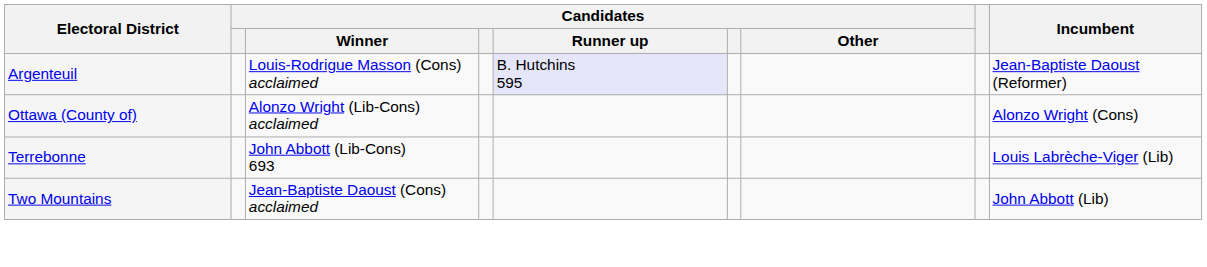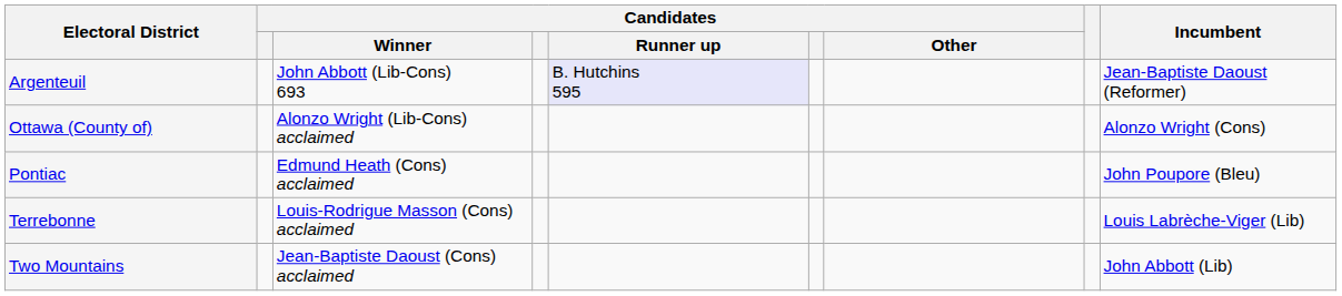 <table class="wikitable">
 <tr>
 <th width=16% rowspan=2>Electoral District</th>
 <th colspan=6>Candidates</th>
 <th width=1% rowspan=2> </th>
 <th width=15% rowspan=2>Incumbent</th>
 </tr>
 <tr>
 <th width=1%> </th>
 <th width=16.5%>Winner</th>
 <th width=1%> </th>
 <th width=16.5%>Runner up</th>
 <th width=1%> </th>
 <th width=16.5%>Other</th>
 </tr>
 <tr>
 <td style="background:whitesmoke;"><a href='#'>Argenteuil</a></td>
 <td></td>
-<td><a href='#'>Louis-Rodrigue Masson</a> (Cons)<br> <em>acclaimed</em></td>
+<td><a href='#'>John Abbott</a> (Lib-Cons)<br> 693</td>
 <td></td>
 <td style="background: lavender;">B. Hutchins<br> 595</td>
 <td></td>
 <td></td>
 <td></td>
 <td><a href='#'>Jean-Baptiste Daoust</a> (Reformer)</td>
 </tr>
 <tr>
 <td style="background:whitesmoke;"><a href='#'>Ottawa (County of)</a></td>
 <td></td>
 <td><a href='#'>Alonzo Wright</a> (Lib-Cons)<br> <em>acclaimed</em></td>
 <td></td>
 <td></td>
 <td></td>
 <td></td>
 <td></td>
 <td><a href='#'>Alonzo Wright</a> (Cons)</td>
 </tr>
 <tr>
+<td style="background:whitesmoke;"><a href='#'>Pontiac</a></td>
+<td></td>
+<td><a href='#'>Edmund Heath</a> (Cons)<br> <em>acclaimed</em></td>
+<td></td>
+<td></td>
+<td></td>
+<td></td>
+<td></td>
+<td><a href='#'>John Poupore</a> (Bleu)</td>
+</tr>
+<tr>
 <td style="background:whitesmoke;"><a href='#'>Terrebonne</a></td>
 <td></td>
-<td><a href='#'>John Abbott</a> (Lib-Cons)<br> 693</td>
+<td><a href='#'>Louis-Rodrigue Masson</a> (Cons)<br> <em>acclaimed</em></td>
 <td></td>
 <td></td>
 <td></td>
 <td></td>
 <td></td>
 <td><a href='#'>Louis Labrèche-Viger</a> (Lib)</td>
 </tr>
 <tr>
 <td style="background:whitesmoke;"><a href='#'>Two Mountains</a></td>
 <td></td>
 <td><a href='#'>Jean-Baptiste Daoust</a> (Cons)<br> <em>acclaimed</em></td>
 <td></td>
 <td></td>
 <td></td>
 <td></td>
 <td></td>
 <td><a href='#'>John Abbott</a> (Lib)</td>
 </tr>
 </table>
